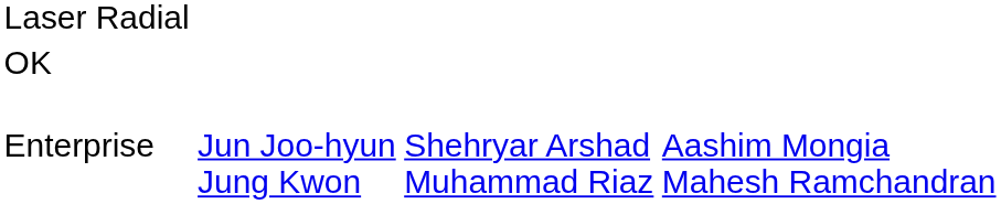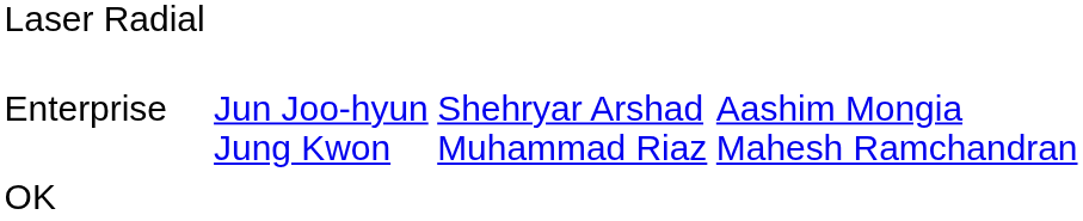 <table>
 <tr>
 <td>Laser Radial<br></td>
-<td></td>
-<td></td>
-<td></td>
-</tr>
-<tr>
-<td>OK<br></td>
 <td></td>
 <td></td>
 <td></td>
 </tr>
 <tr>
 <td>Enterprise<br></td>
 <td><br><a href='#'>Jun Joo-hyun</a><br><a href='#'>Jung Kwon</a></td>
 <td><br><a href='#'>Shehryar Arshad</a><br><a href='#'>Muhammad Riaz</a></td>
 <td><br><a href='#'>Aashim Mongia</a><br><a href='#'>Mahesh Ramchandran</a></td>
 </tr>
+<tr>
+<td>OK<br></td>
+<td></td>
+<td></td>
+<td></td>
+</tr>
 </table>
